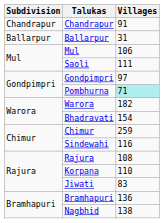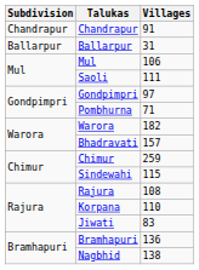 <table class="wikitable sortable">
 <tr>
 <th>Subdivision</th>
 <th>Talukas</th>
 <th>Villages</th>
 </tr>
 <tr>
 <td>Chandrapur</td>
 <td><a href='#'>Chandrapur</a></td>
 <td>91</td>
 </tr>
 <tr>
 <td>Ballarpur</td>
 <td><a href='#'>Ballarpur</a></td>
 <td>31</td>
 </tr>
 <tr>
 <td rowspan="2">Mul</td>
 <td><a href='#'>Mul</a></td>
 <td>106</td>
 </tr>
 <tr>
 <td><a href='#'>Saoli</a></td>
 <td>111</td>
 </tr>
 <tr>
 <td rowspan="2">Gondpimpri</td>
 <td><a href='#'>Gondpimpri</a></td>
 <td>97</td>
 </tr>
 <tr>
 <td><a href='#'>Pombhurna</a></td>
-<td style="background: paleturquoise;">71</td>
+<td>71</td>
 </tr>
 <tr>
 <td rowspan="2">Warora</td>
 <td><a href='#'>Warora</a></td>
 <td>182</td>
 </tr>
 <tr>
 <td><a href='#'>Bhadravati</a></td>
-<td>154</td>
+<td>157</td>
 </tr>
 <tr>
 <td rowspan="2">Chimur</td>
 <td><a href='#'>Chimur</a></td>
 <td>259</td>
 </tr>
 <tr>
 <td><a href='#'>Sindewahi</a></td>
-<td>116</td>
+<td>115</td>
 </tr>
 <tr>
 <td rowspan="3">Rajura</td>
 <td><a href='#'>Rajura</a></td>
 <td>108</td>
 </tr>
 <tr>
 <td><a href='#'>Korpana</a></td>
 <td>110</td>
 </tr>
 <tr>
 <td><a href='#'>Jiwati</a></td>
 <td>83</td>
 </tr>
 <tr>
 <td rowspan="2">Bramhapuri</td>
 <td><a href='#'>Bramhapuri</a></td>
 <td>136</td>
 </tr>
 <tr>
 <td><a href='#'>Nagbhid</a></td>
 <td>138</td>
 </tr>
 </table>
